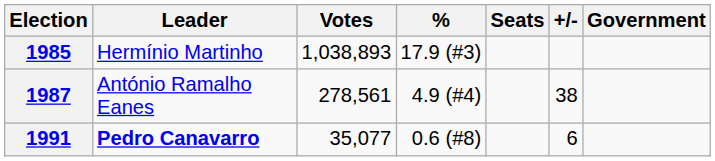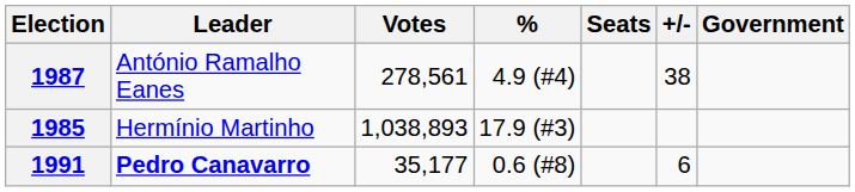 <table class="wikitable" style="text-align:right;">
 <tr>
 <th>Election</th>
 <th width="155px">Leader</th>
 <th>Votes</th>
 <th>%</th>
 <th>Seats</th>
 <th>+/-</th>
 <th>Government</th>
 </tr>
 <tr>
+<th><a href='#'>1987</a></th>
+<td align=left><a href='#'>António Ramalho Eanes</a></td>
+<td>278,561</td>
+<td>4.9 (#4)</td>
+<td></td>
+<td>38</td>
+<td></td>
+</tr>
+<tr>
 <th><a href='#'>1985</a></th>
 <td align=left><a href='#'>Hermínio Martinho</a></td>
 <td>1,038,893</td>
 <td>17.9 (#3)</td>
 <td></td>
 <td></td>
 <td></td>
 </tr>
 <tr>
-<th><a href='#'>1987</a></th>
-<td align=left><a href='#'>António Ramalho Eanes</a></td>
-<td>278,561</td>
-<td>4.9 (#4)</td>
-<td></td>
-<td>38</td>
-<td></td>
-</tr>
-<tr>
 <th><a href='#'>1991</a></th>
 <td align=left><strong><a href='#'>Pedro Canavarro</a></strong></td>
-<td>35,077</td>
+<td>35,177</td>
 <td>0.6 (#8)</td>
 <td></td>
 <td>6</td>
 <td></td>
 </tr>
 </table>
